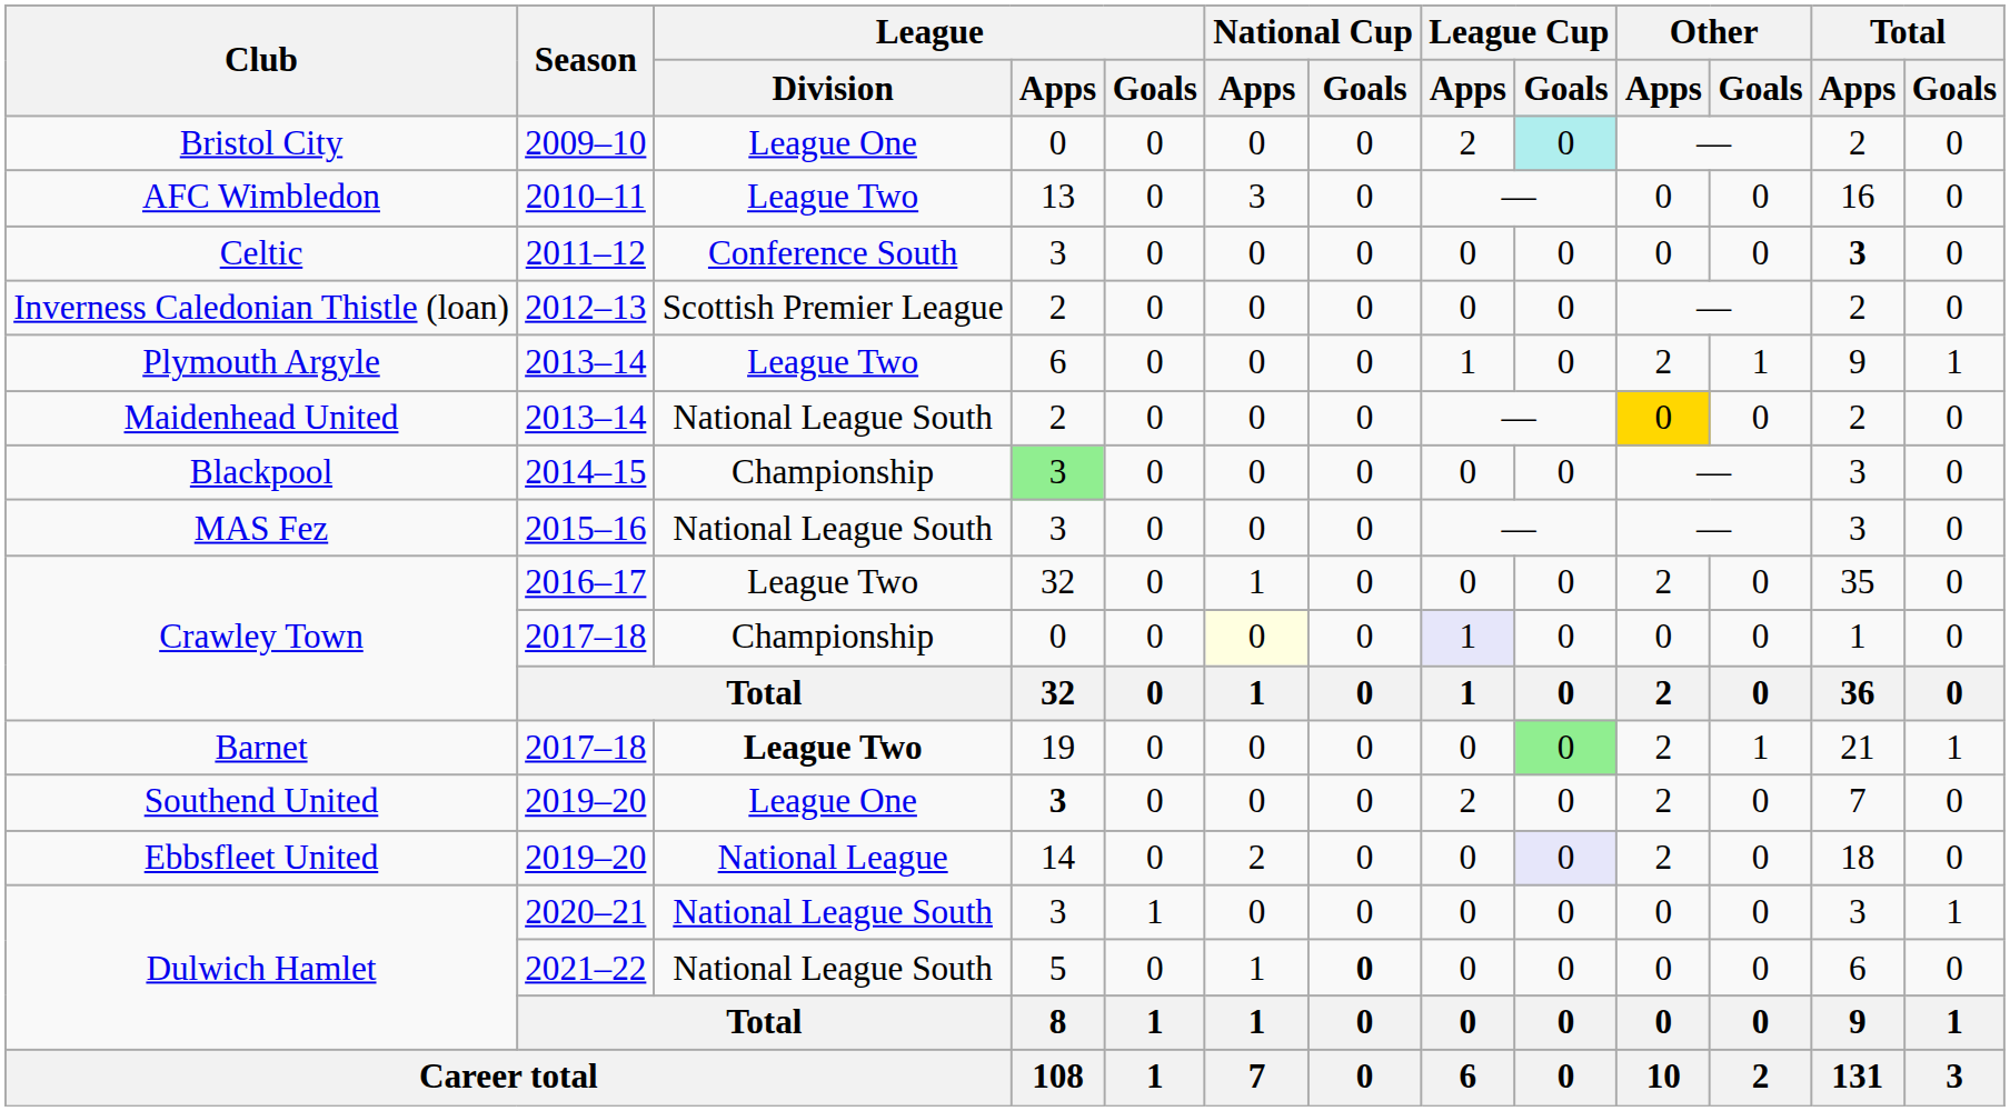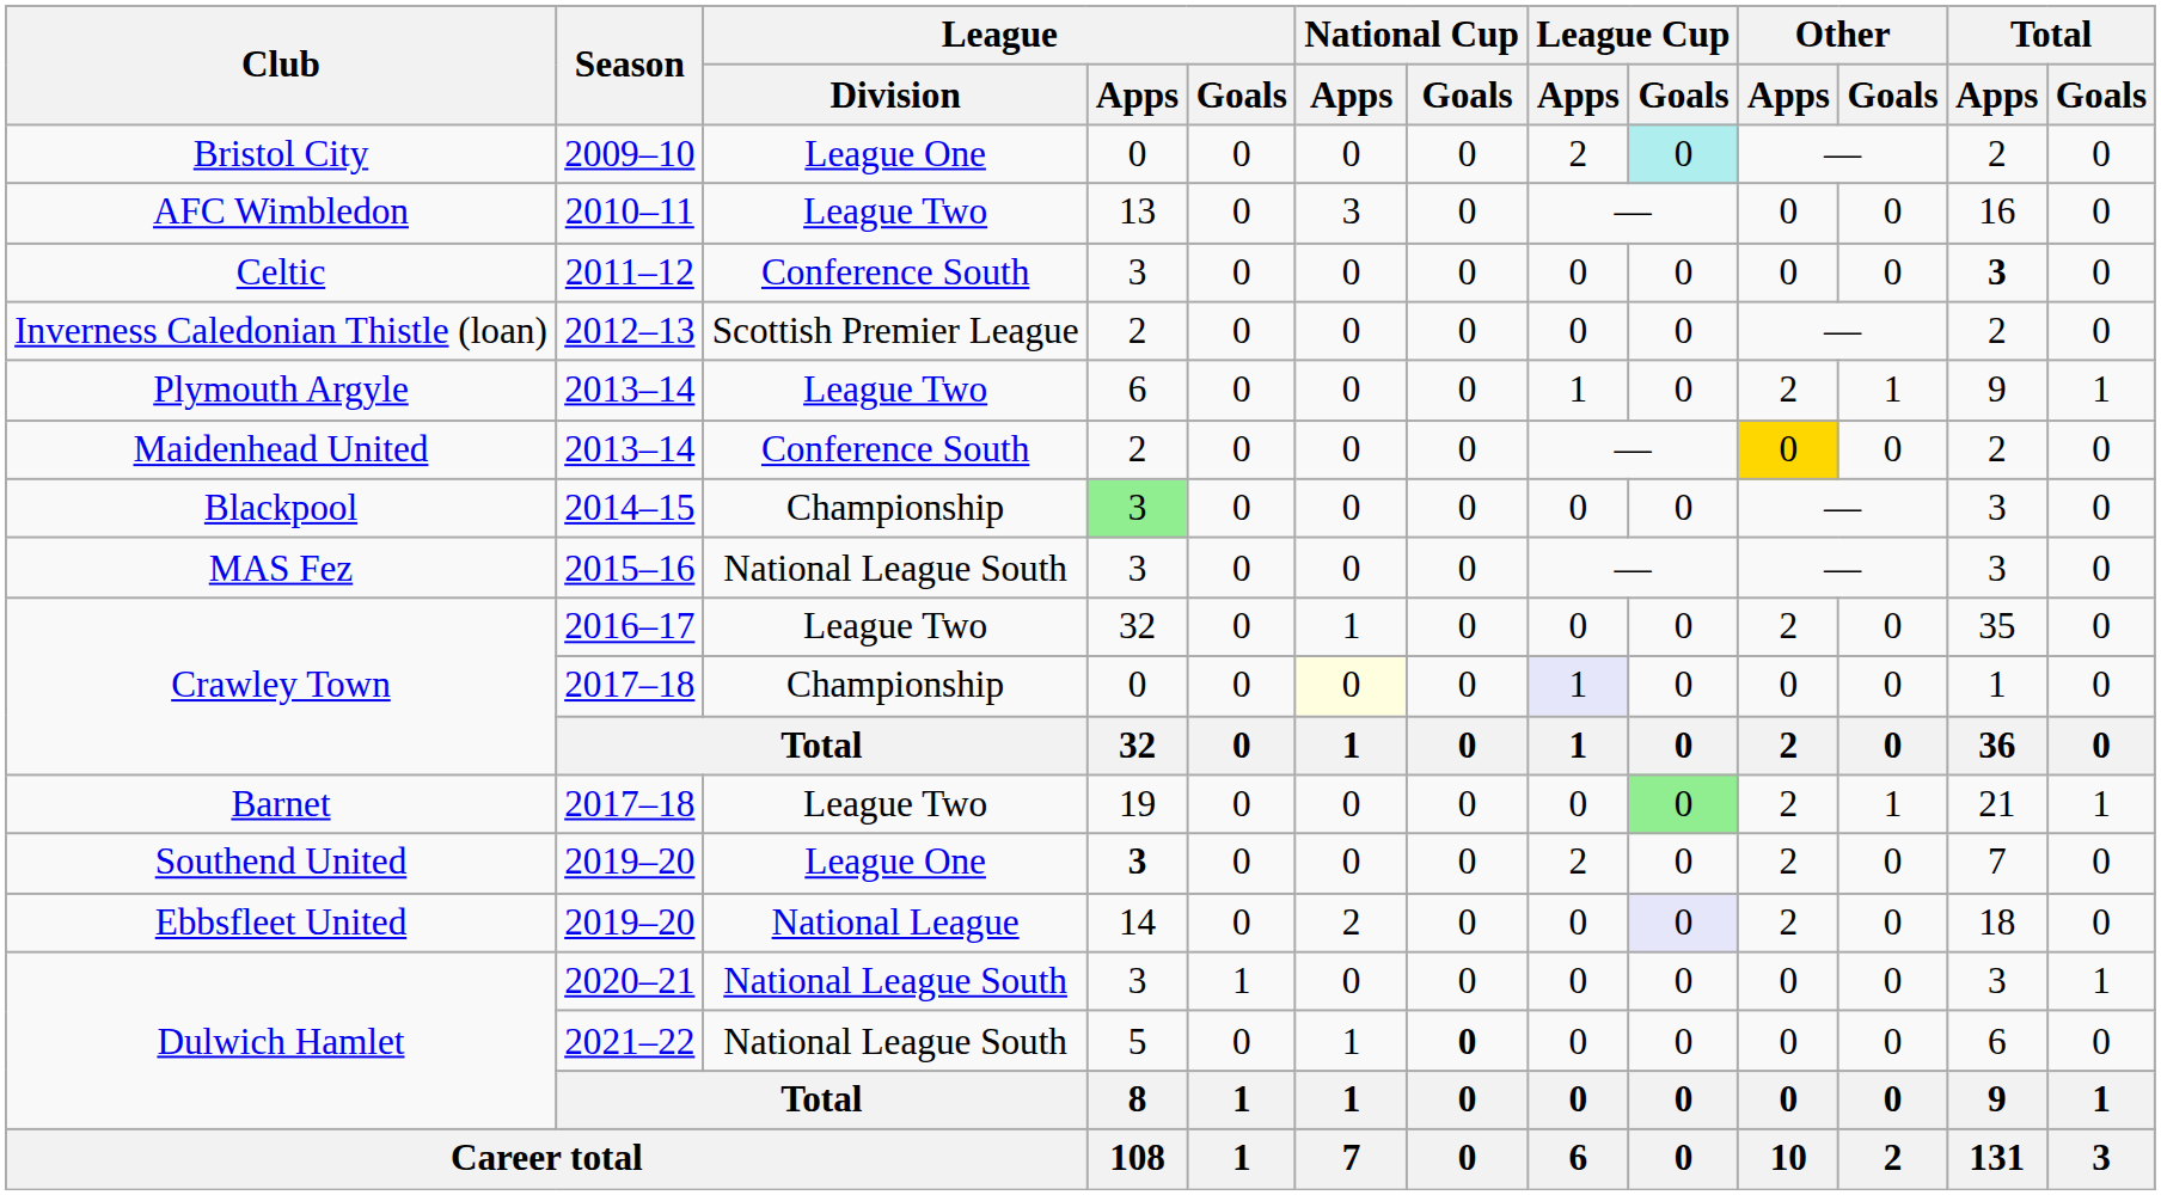 <table class="wikitable" style="text-align:center">
 <tr>
 <th rowspan="2">Club</th>
 <th rowspan="2">Season</th>
 <th colspan="3">League</th>
 <th colspan="2">National Cup</th>
 <th colspan="2">League Cup</th>
 <th colspan="2">Other</th>
 <th colspan="2">Total</th>
 </tr>
 <tr>
 <th>Division</th>
 <th>Apps</th>
 <th>Goals</th>
 <th>Apps</th>
 <th>Goals</th>
 <th>Apps</th>
 <th>Goals</th>
 <th>Apps</th>
 <th>Goals</th>
 <th>Apps</th>
 <th>Goals</th>
 </tr>
 <tr>
 <td><a href='#'>Bristol City</a></td>
 <td><a href='#'>2009–10</a></td>
 <td><a href='#'>League One</a></td>
 <td>0</td>
 <td>0</td>
 <td>0</td>
 <td>0</td>
 <td>2</td>
 <td style="background: paleturquoise;">0</td>
 <td colspan="2">—</td>
 <td>2</td>
 <td>0</td>
 </tr>
 <tr>
 <td><a href='#'>AFC Wimbledon</a></td>
 <td><a href='#'>2010–11</a></td>
 <td><a href='#'>League Two</a></td>
 <td>13</td>
 <td>0</td>
 <td>3</td>
 <td>0</td>
 <td colspan="2">—</td>
 <td>0</td>
 <td>0</td>
 <td>16</td>
 <td>0</td>
 </tr>
 <tr>
 <td><a href='#'>Celtic</a></td>
 <td><a href='#'>2011–12</a></td>
 <td><a href='#'>Conference South</a></td>
 <td>3</td>
 <td>0</td>
 <td>0</td>
 <td>0</td>
 <td>0</td>
 <td>0</td>
 <td>0</td>
 <td>0</td>
 <td><strong>3</strong></td>
 <td>0</td>
 </tr>
 <tr>
 <td><a href='#'>Inverness Caledonian Thistle</a> (loan)</td>
 <td><a href='#'>2012–13</a></td>
 <td>Scottish Premier League</td>
 <td>2</td>
 <td>0</td>
 <td>0</td>
 <td>0</td>
 <td>0</td>
 <td>0</td>
 <td colspan="2">—</td>
 <td>2</td>
 <td>0</td>
 </tr>
 <tr>
 <td><a href='#'>Plymouth Argyle</a></td>
 <td><a href='#'>2013–14</a></td>
 <td><a href='#'>League Two</a></td>
 <td>6</td>
 <td>0</td>
 <td>0</td>
 <td>0</td>
 <td>1</td>
 <td>0</td>
 <td>2</td>
 <td>1</td>
 <td>9</td>
 <td>1</td>
 </tr>
 <tr>
 <td><a href='#'>Maidenhead United</a></td>
 <td><a href='#'>2013–14</a></td>
-<td>National League South</td>
+<td><a href='#'>Conference South</a></td>
 <td>2</td>
 <td>0</td>
 <td>0</td>
 <td>0</td>
 <td colspan="2">—</td>
 <td style="background: gold;">0</td>
 <td>0</td>
 <td>2</td>
 <td>0</td>
 </tr>
 <tr>
 <td><a href='#'>Blackpool</a></td>
 <td><a href='#'>2014–15</a></td>
 <td>Championship</td>
 <td style="background: lightgreen;">3</td>
 <td>0</td>
 <td>0</td>
 <td>0</td>
 <td>0</td>
 <td>0</td>
 <td colspan="2">—</td>
 <td>3</td>
 <td>0</td>
 </tr>
 <tr>
 <td><a href='#'>MAS Fez</a></td>
 <td><a href='#'>2015–16</a></td>
 <td>National League South</td>
 <td>3</td>
 <td>0</td>
 <td>0</td>
 <td>0</td>
 <td colspan="2">—</td>
 <td colspan="2">—</td>
 <td>3</td>
 <td>0</td>
 </tr>
 <tr>
 <td rowspan="3"><a href='#'>Crawley Town</a></td>
 <td><a href='#'>2016–17</a></td>
 <td>League Two</td>
 <td>32</td>
 <td>0</td>
 <td>1</td>
 <td>0</td>
 <td>0</td>
 <td>0</td>
 <td>2</td>
 <td>0</td>
 <td>35</td>
 <td>0</td>
 </tr>
 <tr>
 <td><a href='#'>2017–18</a></td>
 <td>Championship</td>
 <td>0</td>
 <td>0</td>
 <td style="background: lightyellow;">0</td>
 <td>0</td>
 <td style="background: lavender;">1</td>
 <td>0</td>
 <td>0</td>
 <td>0</td>
 <td>1</td>
 <td>0</td>
 </tr>
 <tr>
 <th colspan="2">Total</th>
 <th>32</th>
 <th>0</th>
 <th>1</th>
 <th>0</th>
 <th>1</th>
 <th>0</th>
 <th>2</th>
 <th>0</th>
 <th>36</th>
 <th>0</th>
 </tr>
 <tr>
 <td><a href='#'>Barnet</a></td>
 <td><a href='#'>2017–18</a></td>
-<td><strong>League Two</strong></td>
+<td>League Two</td>
 <td>19</td>
 <td>0</td>
 <td>0</td>
 <td>0</td>
 <td>0</td>
 <td style="background: lightgreen;">0</td>
 <td>2</td>
 <td>1</td>
 <td>21</td>
 <td>1</td>
 </tr>
 <tr>
 <td><a href='#'>Southend United</a></td>
 <td><a href='#'>2019–20</a></td>
 <td><a href='#'>League One</a></td>
 <td><strong>3</strong></td>
 <td>0</td>
 <td>0</td>
 <td>0</td>
 <td>2</td>
 <td>0</td>
 <td>2</td>
 <td>0</td>
 <td>7</td>
 <td>0</td>
 </tr>
 <tr>
 <td><a href='#'>Ebbsfleet United</a></td>
 <td><a href='#'>2019–20</a></td>
 <td><a href='#'>National League</a></td>
 <td>14</td>
 <td>0</td>
 <td>2</td>
 <td>0</td>
 <td>0</td>
 <td style="background: lavender;">0</td>
 <td>2</td>
 <td>0</td>
 <td>18</td>
 <td>0</td>
 </tr>
 <tr>
 <td rowspan="3"><a href='#'>Dulwich Hamlet</a></td>
 <td><a href='#'>2020–21</a></td>
 <td><a href='#'>National League South</a></td>
 <td>3</td>
 <td>1</td>
 <td>0</td>
 <td>0</td>
 <td>0</td>
 <td>0</td>
 <td>0</td>
 <td>0</td>
 <td>3</td>
 <td>1</td>
 </tr>
 <tr>
 <td><a href='#'>2021–22</a></td>
 <td>National League South</td>
 <td>5</td>
 <td>0</td>
 <td>1</td>
 <td><strong>0</strong></td>
 <td>0</td>
 <td>0</td>
 <td>0</td>
 <td>0</td>
 <td>6</td>
 <td>0</td>
 </tr>
 <tr>
 <th colspan="2">Total</th>
 <th>8</th>
 <th>1</th>
 <th>1</th>
 <th>0</th>
 <th>0</th>
 <th>0</th>
 <th>0</th>
 <th>0</th>
 <th>9</th>
 <th>1</th>
 </tr>
 <tr>
 <th colspan="3">Career total</th>
 <th>108</th>
 <th>1</th>
 <th>7</th>
 <th>0</th>
 <th>6</th>
 <th>0</th>
 <th>10</th>
 <th>2</th>
 <th>131</th>
 <th>3</th>
 </tr>
 </table>
